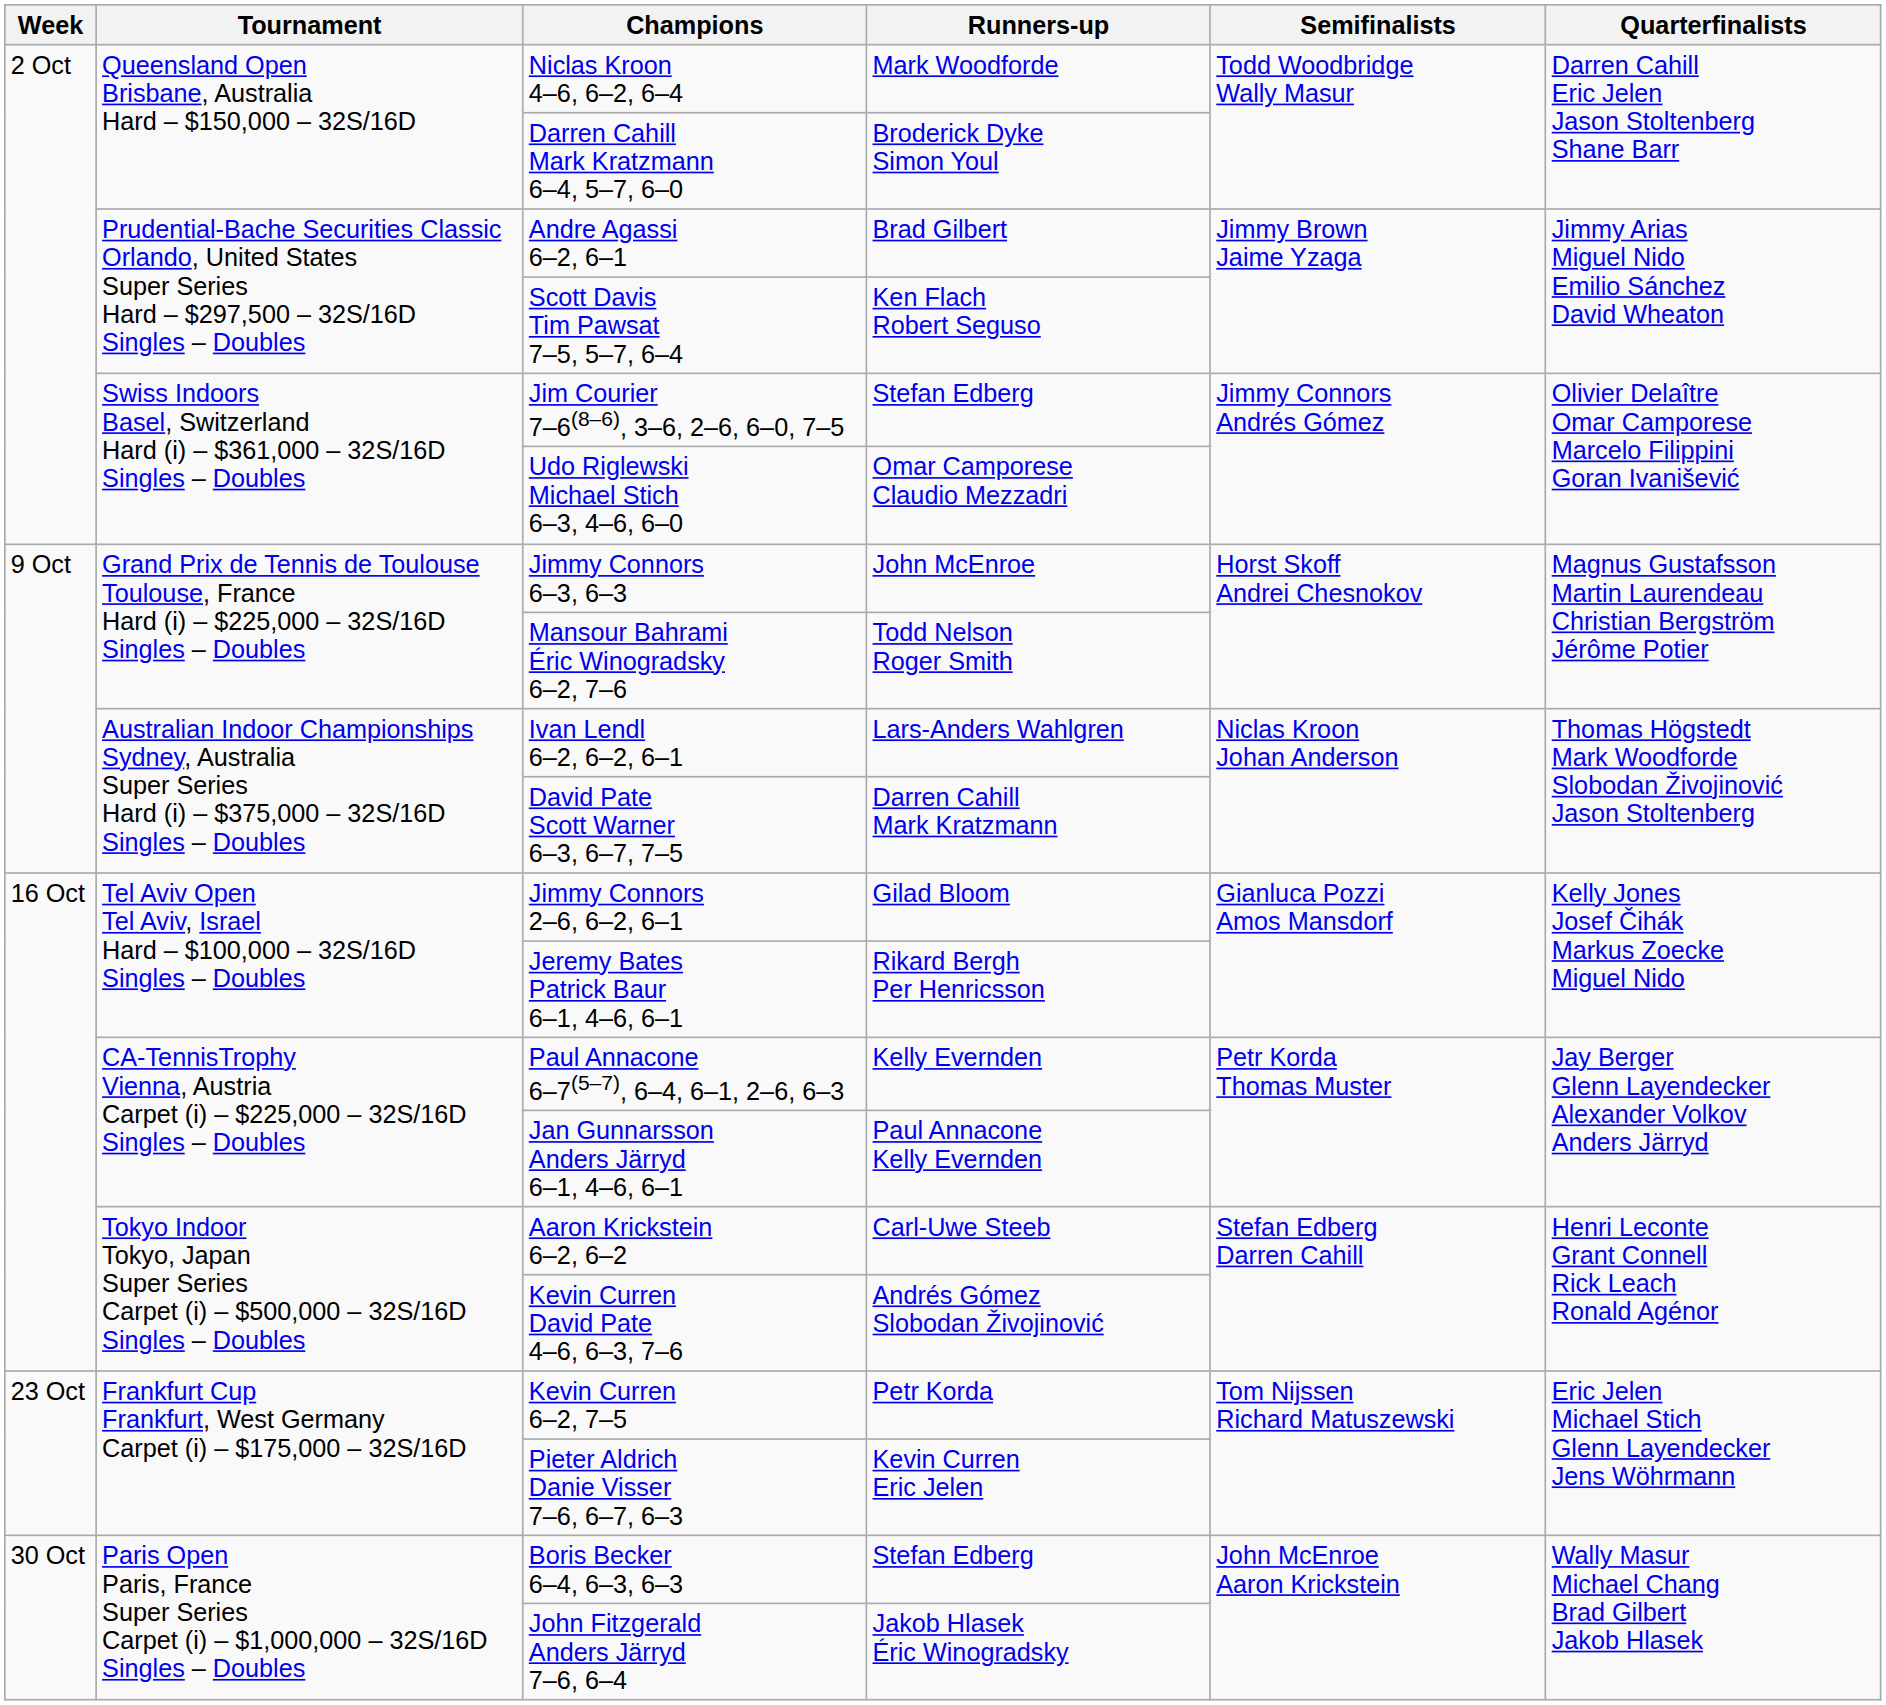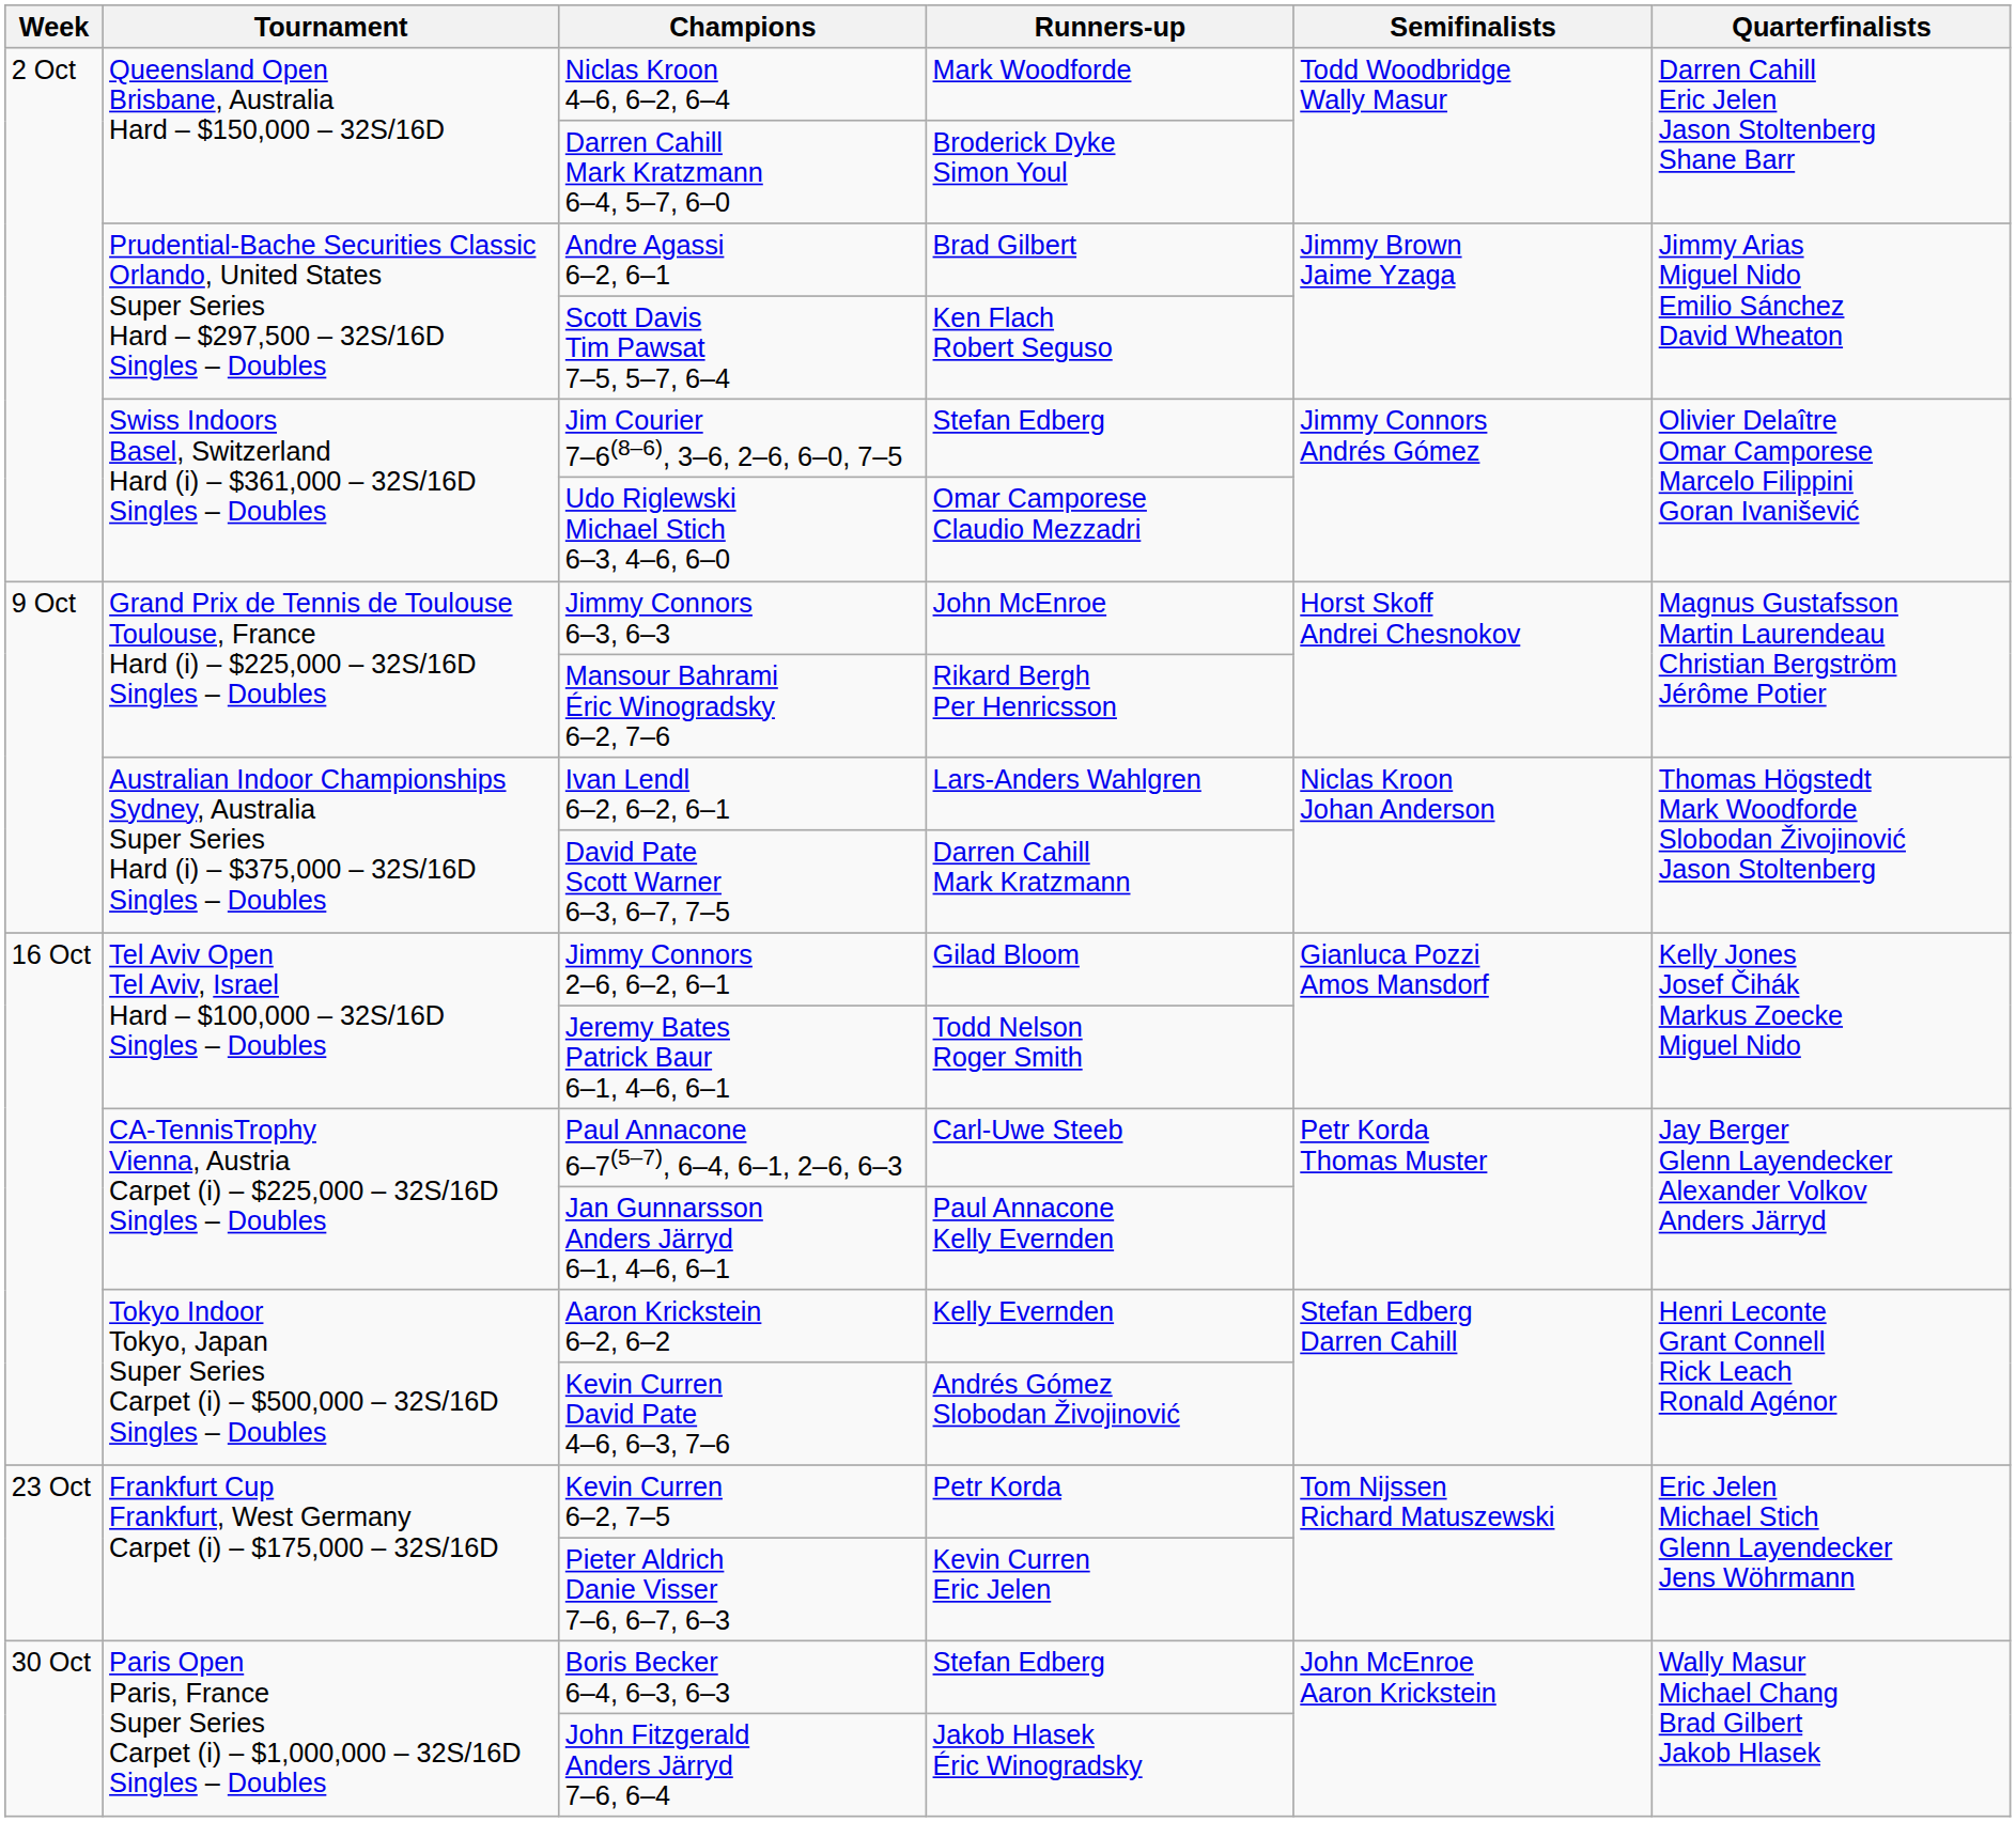 <table class=wikitable style=font-size:95%>
 <tr>
 <th style="width:48px;">Week</th>
 <th style="width:250px;">Tournament</th>
 <th style="width:200px;">Champions</th>
 <th style="width:200px;">Runners-up</th>
 <th style="width:195px;">Semifinalists</th>
 <th style="width:195px;">Quarterfinalists</th>
 </tr>
 <tr valign=top>
 <td rowspan=6>2 Oct</td>
 <td rowspan=2><a href='#'>Queensland Open</a> <br> <a href='#'>Brisbane</a>, Australia<br>Hard – $150,000 – 32S/16D</td>
 <td> <a href='#'>Niclas Kroon</a><br>4–6, 6–2, 6–4</td>
 <td> <a href='#'>Mark Woodforde</a></td>
 <td rowspan=2> <a href='#'>Todd Woodbridge</a> <br>  <a href='#'>Wally Masur</a></td>
 <td rowspan=2> <a href='#'>Darren Cahill</a> <br>  <a href='#'>Eric Jelen</a> <br>  <a href='#'>Jason Stoltenberg</a> <br>  <a href='#'>Shane Barr</a></td>
 </tr>
 <tr valign=top>
 <td> <a href='#'>Darren Cahill</a> <br>  <a href='#'>Mark Kratzmann</a><br> 6–4, 5–7, 6–0</td>
 <td> <a href='#'>Broderick Dyke</a> <br>  <a href='#'>Simon Youl</a></td>
 </tr>
 <tr valign=top>
 <td rowspan=2><a href='#'>Prudential-Bache Securities Classic</a> <br> <a href='#'>Orlando</a>, United States <br> Super Series <br>Hard – $297,500 – 32S/16D<br><a href='#'>Singles</a> – <a href='#'>Doubles</a></td>
 <td> <a href='#'>Andre Agassi</a><br>6–2, 6–1</td>
 <td> <a href='#'>Brad Gilbert</a></td>
 <td rowspan=2> <a href='#'>Jimmy Brown</a> <br>  <a href='#'>Jaime Yzaga</a></td>
 <td rowspan=2> <a href='#'>Jimmy Arias</a> <br>  <a href='#'>Miguel Nido</a> <br>  <a href='#'>Emilio Sánchez</a> <br>  <a href='#'>David Wheaton</a></td>
 </tr>
 <tr valign=top>
 <td> <a href='#'>Scott Davis</a> <br>  <a href='#'>Tim Pawsat</a><br> 7–5, 5–7, 6–4</td>
 <td> <a href='#'>Ken Flach</a> <br>  <a href='#'>Robert Seguso</a></td>
 </tr>
 <tr valign=top>
 <td rowspan=2><a href='#'>Swiss Indoors</a><br><a href='#'>Basel</a>, Switzerland<br>Hard (i) – $361,000 – 32S/16D<br><a href='#'>Singles</a> – <a href='#'>Doubles</a></td>
 <td> <a href='#'>Jim Courier</a><br>7–6<sup>(8–6)</sup>, 3–6, 2–6, 6–0, 7–5</td>
 <td> <a href='#'>Stefan Edberg</a></td>
 <td rowspan=2> <a href='#'>Jimmy Connors</a> <br>  <a href='#'>Andrés Gómez</a></td>
 <td rowspan=2> <a href='#'>Olivier Delaître</a> <br>  <a href='#'>Omar Camporese</a> <br>  <a href='#'>Marcelo Filippini</a> <br>  <a href='#'>Goran Ivanišević</a></td>
 </tr>
 <tr valign=top>
 <td> <a href='#'>Udo Riglewski</a> <br>  <a href='#'>Michael Stich</a><br> 6–3, 4–6, 6–0</td>
 <td> <a href='#'>Omar Camporese</a> <br>  <a href='#'>Claudio Mezzadri</a></td>
 </tr>
 <tr valign=top>
 <td rowspan=4>9 Oct</td>
 <td rowspan=2><a href='#'>Grand Prix de Tennis de Toulouse</a> <br> <a href='#'>Toulouse</a>, France<br>Hard (i) – $225,000 – 32S/16D <br> <a href='#'>Singles</a> – <a href='#'>Doubles</a></td>
 <td> <a href='#'>Jimmy Connors</a><br>6–3, 6–3</td>
 <td> <a href='#'>John McEnroe</a></td>
 <td rowspan=2> <a href='#'>Horst Skoff</a> <br>  <a href='#'>Andrei Chesnokov</a></td>
 <td rowspan=2> <a href='#'>Magnus Gustafsson</a> <br>  <a href='#'>Martin Laurendeau</a> <br>  <a href='#'>Christian Bergström</a> <br>  <a href='#'>Jérôme Potier</a></td>
 </tr>
 <tr valign=top>
 <td> <a href='#'>Mansour Bahrami</a> <br>  <a href='#'>Éric Winogradsky</a><br> 6–2, 7–6</td>
-<td> <a href='#'>Todd Nelson</a> <br>  <a href='#'>Roger Smith</a></td>
+<td> <a href='#'>Rikard Bergh</a> <br>  <a href='#'>Per Henricsson</a></td>
 </tr>
 <tr valign=top>
 <td rowspan=2><a href='#'>Australian Indoor Championships</a><br> <a href='#'>Sydney</a>, Australia <br> Super Series <br>Hard (i) – $375,000 – 32S/16D<br><a href='#'>Singles</a> – <a href='#'>Doubles</a></td>
 <td> <a href='#'>Ivan Lendl</a><br>6–2, 6–2, 6–1</td>
 <td> <a href='#'>Lars-Anders Wahlgren</a></td>
 <td rowspan=2> <a href='#'>Niclas Kroon</a> <br>  <a href='#'>Johan Anderson</a></td>
 <td rowspan=2> <a href='#'>Thomas Högstedt</a> <br>  <a href='#'>Mark Woodforde</a> <br>  <a href='#'>Slobodan Živojinović</a> <br>  <a href='#'>Jason Stoltenberg</a></td>
 </tr>
 <tr valign=top>
 <td> <a href='#'>David Pate</a> <br>  <a href='#'>Scott Warner</a><br> 6–3, 6–7, 7–5</td>
 <td> <a href='#'>Darren Cahill</a> <br>  <a href='#'>Mark Kratzmann</a></td>
 </tr>
 <tr valign=top>
 <td rowspan=6>16 Oct</td>
 <td rowspan=2><a href='#'>Tel Aviv Open</a><br> <a href='#'>Tel Aviv</a>, <a href='#'>Israel</a><br>Hard – $100,000 – 32S/16D<br><a href='#'>Singles</a> – <a href='#'>Doubles</a></td>
 <td> <a href='#'>Jimmy Connors</a><br>2–6, 6–2, 6–1</td>
 <td> <a href='#'>Gilad Bloom</a></td>
 <td rowspan=2> <a href='#'>Gianluca Pozzi</a> <br>  <a href='#'>Amos Mansdorf</a></td>
 <td rowspan=2> <a href='#'>Kelly Jones</a> <br>  <a href='#'>Josef Čihák</a> <br>  <a href='#'>Markus Zoecke</a> <br>  <a href='#'>Miguel Nido</a></td>
 </tr>
 <tr valign=top>
 <td> <a href='#'>Jeremy Bates</a> <br>  <a href='#'>Patrick Baur</a><br> 6–1, 4–6, 6–1</td>
-<td> <a href='#'>Rikard Bergh</a> <br>  <a href='#'>Per Henricsson</a></td>
+<td> <a href='#'>Todd Nelson</a> <br>  <a href='#'>Roger Smith</a></td>
 </tr>
 <tr valign=top>
 <td rowspan=2><a href='#'>CA-TennisTrophy</a><br> <a href='#'>Vienna</a>, Austria<br>Carpet (i) – $225,000 – 32S/16D<br><a href='#'>Singles</a> – <a href='#'>Doubles</a></td>
 <td> <a href='#'>Paul Annacone</a><br>6–7<sup>(5–7)</sup>, 6–4, 6–1, 2–6, 6–3</td>
-<td> <a href='#'>Kelly Evernden</a></td>
+<td> <a href='#'>Carl-Uwe Steeb</a></td>
 <td rowspan=2> <a href='#'>Petr Korda</a> <br>  <a href='#'>Thomas Muster</a></td>
 <td rowspan=2> <a href='#'>Jay Berger</a> <br>  <a href='#'>Glenn Layendecker</a> <br>  <a href='#'>Alexander Volkov</a> <br>  <a href='#'>Anders Järryd</a></td>
 </tr>
 <tr valign=top>
 <td> <a href='#'>Jan Gunnarsson</a> <br>  <a href='#'>Anders Järryd</a><br> 6–1, 4–6, 6–1</td>
 <td> <a href='#'>Paul Annacone</a> <br>  <a href='#'>Kelly Evernden</a></td>
 </tr>
 <tr valign=top>
 <td rowspan=2><a href='#'>Tokyo Indoor</a><br> Tokyo, Japan <br> Super Series<br>Carpet (i) – $500,000 – 32S/16D<br><a href='#'>Singles</a> – <a href='#'>Doubles</a></td>
 <td> <a href='#'>Aaron Krickstein</a><br>6–2, 6–2</td>
-<td> <a href='#'>Carl-Uwe Steeb</a></td>
+<td> <a href='#'>Kelly Evernden</a></td>
 <td rowspan=2> <a href='#'>Stefan Edberg</a> <br>  <a href='#'>Darren Cahill</a></td>
 <td rowspan=2> <a href='#'>Henri Leconte</a> <br>  <a href='#'>Grant Connell</a> <br>  <a href='#'>Rick Leach</a> <br>  <a href='#'>Ronald Agénor</a></td>
 </tr>
 <tr valign=top>
 <td> <a href='#'>Kevin Curren</a> <br>  <a href='#'>David Pate</a><br> 4–6, 6–3, 7–6</td>
 <td> <a href='#'>Andrés Gómez</a> <br>  <a href='#'>Slobodan Živojinović</a></td>
 </tr>
 <tr valign=top>
 <td rowspan=2>23 Oct</td>
 <td rowspan=2><a href='#'>Frankfurt Cup</a> <br> <a href='#'>Frankfurt</a>, West Germany<br>Carpet (i) – $175,000 – 32S/16D</td>
 <td> <a href='#'>Kevin Curren</a><br>6–2, 7–5</td>
 <td> <a href='#'>Petr Korda</a></td>
 <td rowspan=2> <a href='#'>Tom Nijssen</a> <br>  <a href='#'>Richard Matuszewski</a></td>
 <td rowspan=2> <a href='#'>Eric Jelen</a> <br>  <a href='#'>Michael Stich</a> <br>  <a href='#'>Glenn Layendecker</a> <br>  <a href='#'>Jens Wöhrmann</a></td>
 </tr>
 <tr valign=top>
 <td> <a href='#'>Pieter Aldrich</a> <br>  <a href='#'>Danie Visser</a><br> 7–6, 6–7, 6–3</td>
 <td> <a href='#'>Kevin Curren</a> <br> <a href='#'>Eric Jelen</a></td>
 </tr>
 <tr valign=top>
 <td rowspan=2>30 Oct</td>
 <td rowspan=2><a href='#'>Paris Open</a><br> Paris, France <br> Super Series <br>Carpet (i) – $1,000,000 – 32S/16D<br><a href='#'>Singles</a> – <a href='#'>Doubles</a></td>
 <td> <a href='#'>Boris Becker</a><br>6–4, 6–3, 6–3</td>
 <td> <a href='#'>Stefan Edberg</a></td>
 <td rowspan=2> <a href='#'>John McEnroe</a> <br>  <a href='#'>Aaron Krickstein</a></td>
 <td rowspan=2> <a href='#'>Wally Masur</a> <br>  <a href='#'>Michael Chang</a> <br>  <a href='#'>Brad Gilbert</a> <br>  <a href='#'>Jakob Hlasek</a></td>
 </tr>
 <tr valign=top>
 <td> <a href='#'>John Fitzgerald</a> <br>  <a href='#'>Anders Järryd</a><br> 7–6, 6–4</td>
 <td> <a href='#'>Jakob Hlasek</a> <br>  <a href='#'>Éric Winogradsky</a></td>
 </tr>
 </table>
